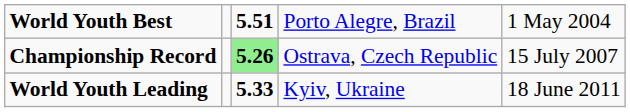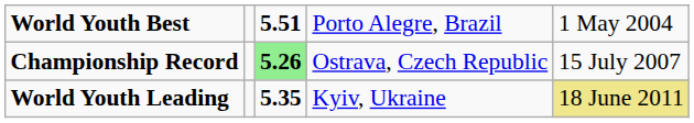 <table class="wikitable">
 <tr>
 <td><strong>World Youth Best</strong></td>
 <td></td>
 <td><strong>5.51</strong></td>
 <td><a href='#'>Porto Alegre</a>, <a href='#'>Brazil</a></td>
 <td>1 May 2004</td>
 </tr>
 <tr>
 <td><strong>Championship Record</strong></td>
 <td></td>
 <td style="background: lightgreen;"><strong>5.26</strong></td>
 <td><a href='#'>Ostrava</a>, <a href='#'>Czech Republic</a></td>
 <td>15 July 2007</td>
 </tr>
 <tr>
 <td><strong>World Youth Leading</strong></td>
 <td></td>
-<td><strong>5.33 </strong></td>
+<td><strong>5.35 </strong></td>
 <td><a href='#'>Kyiv</a>, <a href='#'>Ukraine</a></td>
-<td>18 June 2011</td>
+<td style="background: khaki;">18 June 2011</td>
 </tr>
 </table>
